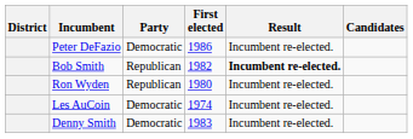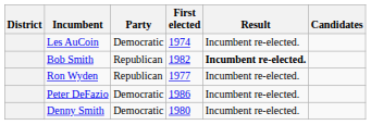 <table class=wikitable>
 <tr valign=bottom>
 <th>District</th>
 <th>Incumbent</th>
 <th>Party</th>
 <th>First<br>elected</th>
 <th>Result</th>
 <th>Candidates</th>
 </tr>
 <tr>
 <th></th>
-<td><a href='#'>Peter DeFazio</a></td>
+<td><a href='#'>Les AuCoin</a></td>
 <td>Democratic</td>
-<td><a href='#'>1986</a></td>
+<td><a href='#'>1974</a></td>
 <td>Incumbent re-elected.</td>
 <td nowrap></td>
 </tr>
 <tr>
 <th></th>
 <td><a href='#'>Bob Smith</a></td>
 <td>Republican</td>
 <td><a href='#'>1982</a></td>
 <td><strong>Incumbent re-elected.</strong></td>
 <td nowrap></td>
 </tr>
 <tr>
 <th></th>
 <td><a href='#'>Ron Wyden</a></td>
 <td>Republican</td>
-<td><a href='#'>1980</a></td>
+<td><a href='#'>1977</a></td>
 <td>Incumbent re-elected.</td>
 <td nowrap></td>
 </tr>
 <tr>
 <th></th>
-<td><a href='#'>Les AuCoin</a></td>
+<td><a href='#'>Peter DeFazio</a></td>
 <td>Democratic</td>
-<td><a href='#'>1974</a></td>
+<td><a href='#'>1986</a></td>
 <td>Incumbent re-elected.</td>
 <td nowrap></td>
 </tr>
 <tr>
 <th></th>
 <td><a href='#'>Denny Smith</a></td>
 <td>Democratic</td>
-<td><a href='#'>1983</a></td>
+<td><a href='#'>1980</a></td>
 <td>Incumbent re-elected.</td>
 <td nowrap></td>
 </tr>
 </table>
